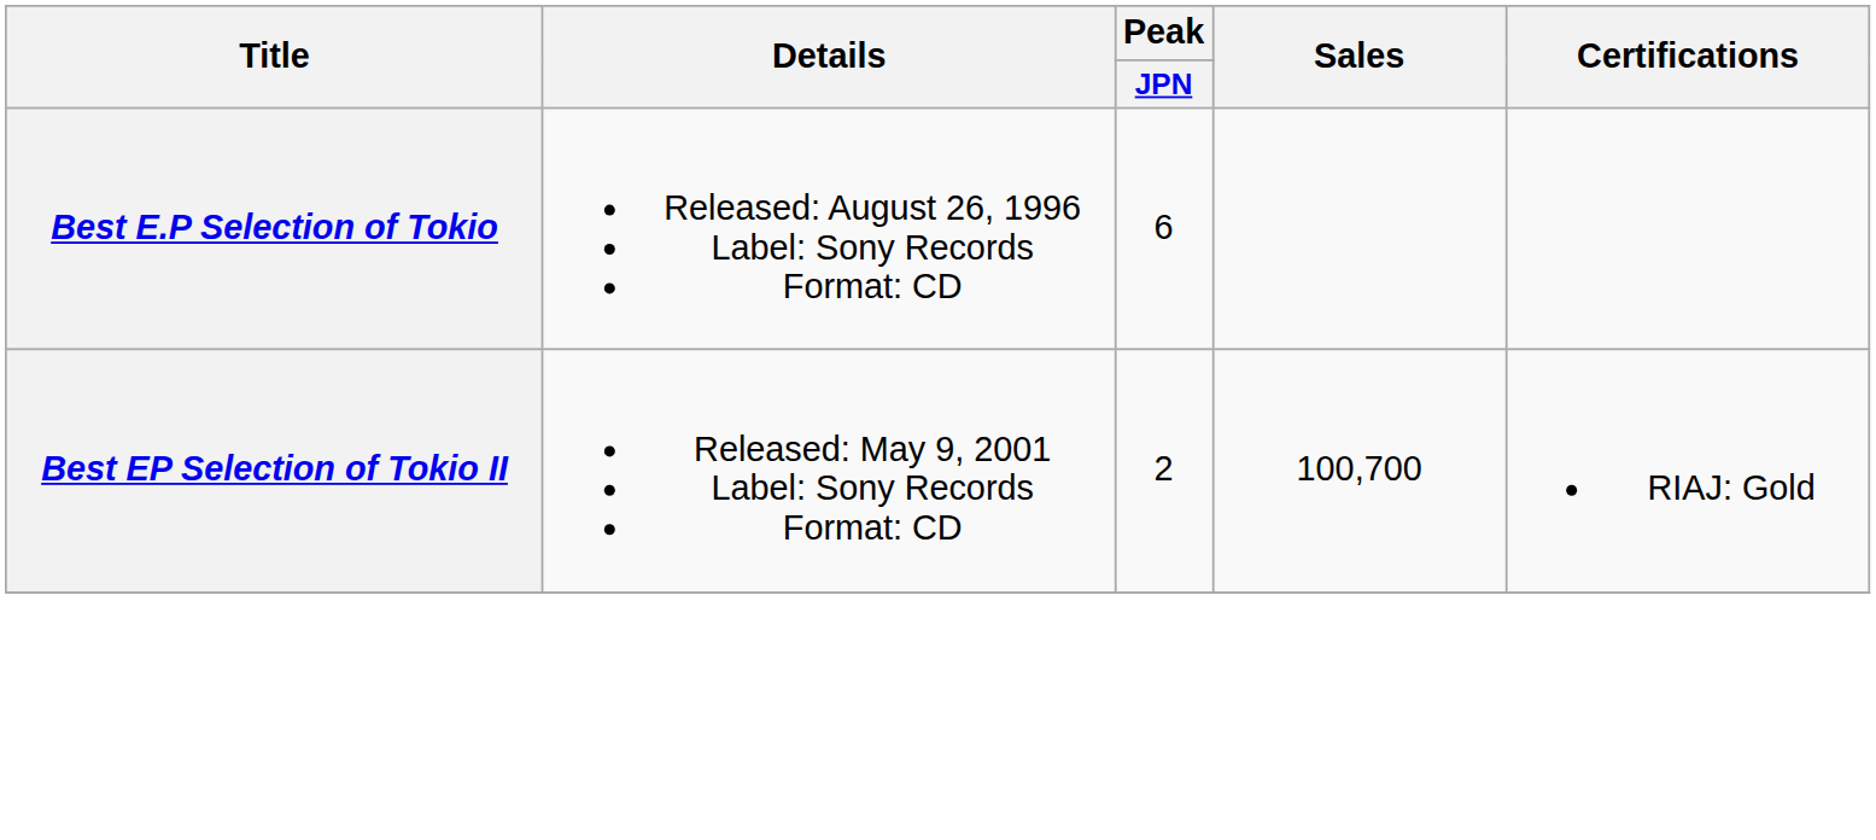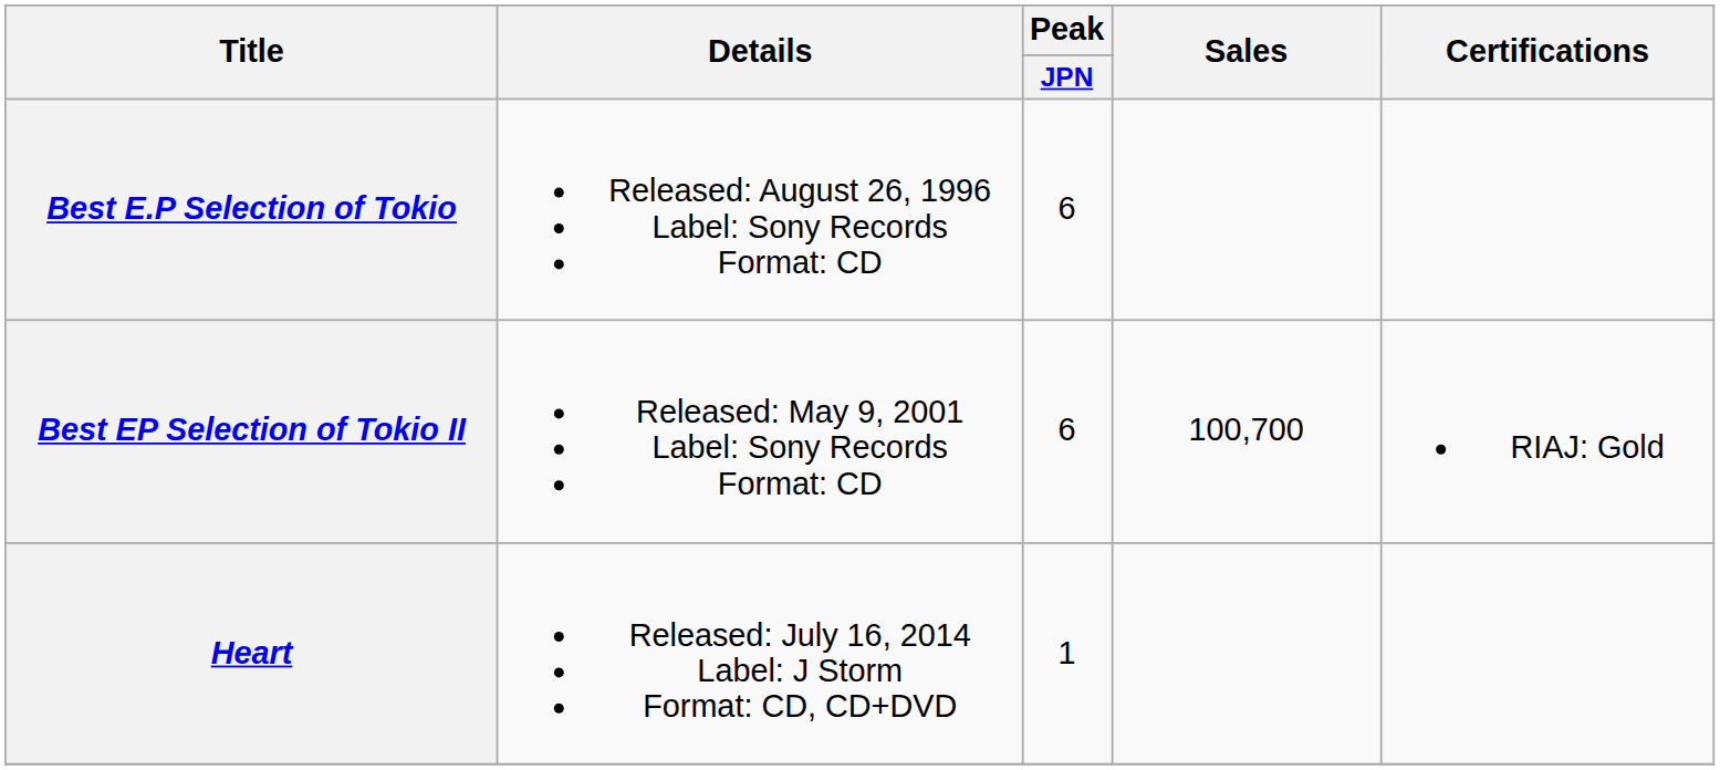 <table class="wikitable plainrowheaders" style="text-align:center;">
 <tr>
 <th scope="col" rowspan="2" style="width:15em;">Title</th>
 <th scope="col" rowspan="2" style="width:16em;">Details</th>
 <th scope="col">Peak</th>
 <th scope="col" rowspan="2" style="width:8em;">Sales</th>
 <th scope="col" rowspan="2" style="width:10em;">Certifications</th>
 </tr>
 <tr>
 <th scope="col" style="width:2.5em;font-size:85%;"><a href='#'>JPN</a><br></th>
 </tr>
 <tr>
 <th scope="row"><em><a href='#'>Best E.P Selection of Tokio</a></em></th>
 <td><br><ul><li>Released: August 26, 1996</li><li>Label: Sony Records</li><li>Format: CD</li></ul></td>
 <td>6</td>
 <td></td>
 <td></td>
 </tr>
 <tr>
 <th scope="row"><em><a href='#'>Best EP Selection of Tokio II</a></em></th>
 <td><br><ul><li>Released: May 9, 2001</li><li>Label: Sony Records</li><li>Format: CD</li></ul></td>
-<td>2</td>
+<td>6</td>
 <td>100,700</td>
 <td><br><ul><li>RIAJ: Gold</li></ul></td>
 </tr>
 <tr>
+<th scope="row"><em><a href='#'>Heart</a></em></th>
+<td><br><ul><li>Released: July 16, 2014</li><li>Label: J Storm</li><li>Format: CD, CD+DVD</li></ul></td>
+<td>1</td>
+<td></td>
+<td></td>
+</tr>
+<tr>
 </tr>
 </table>
